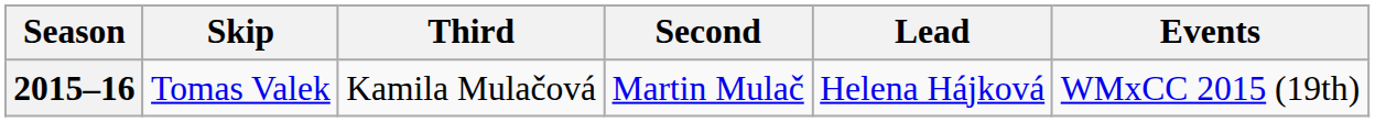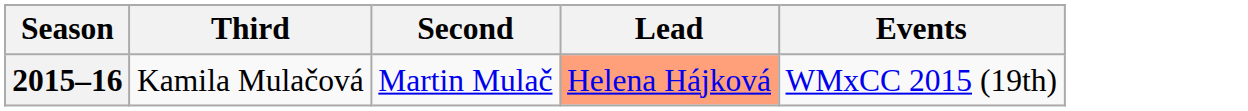 <table class="wikitable">
 <tr>
 <th scope="col">Season</th>
-<th scope="col">Skip</th>
 <th scope="col">Third</th>
 <th scope="col">Second</th>
 <th scope="col">Lead</th>
 <th scope="col">Events</th>
 </tr>
 <tr>
 <th scope="row">2015–16</th>
-<td><a href='#'>Tomas Valek</a></td>
 <td>Kamila Mulačová</td>
 <td><a href='#'>Martin Mulač</a></td>
-<td><a href='#'>Helena Hájková</a></td>
+<td style="background: lightsalmon;"><a href='#'>Helena Hájková</a></td>
 <td><a href='#'>WMxCC 2015</a> (19th)</td>
 </tr>
 </table>
